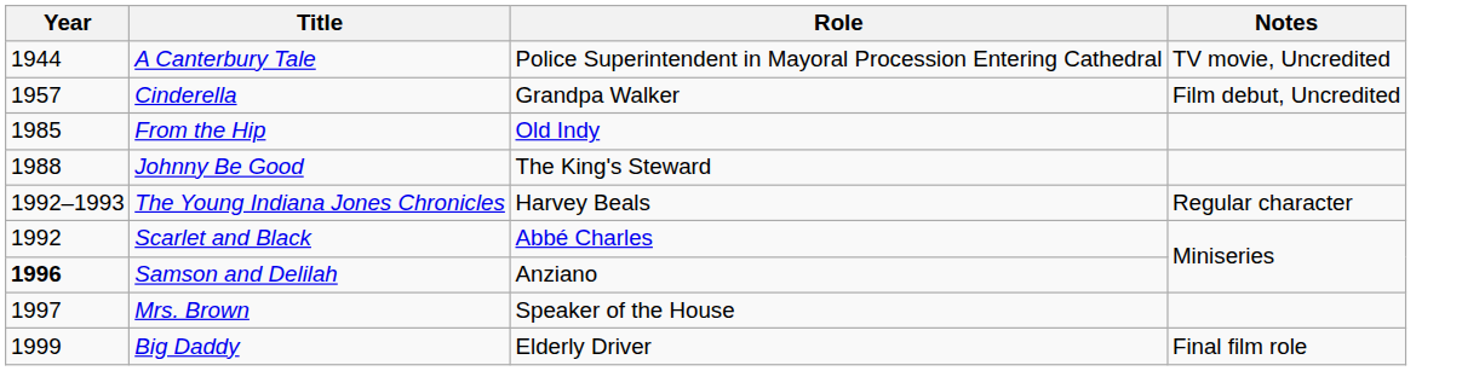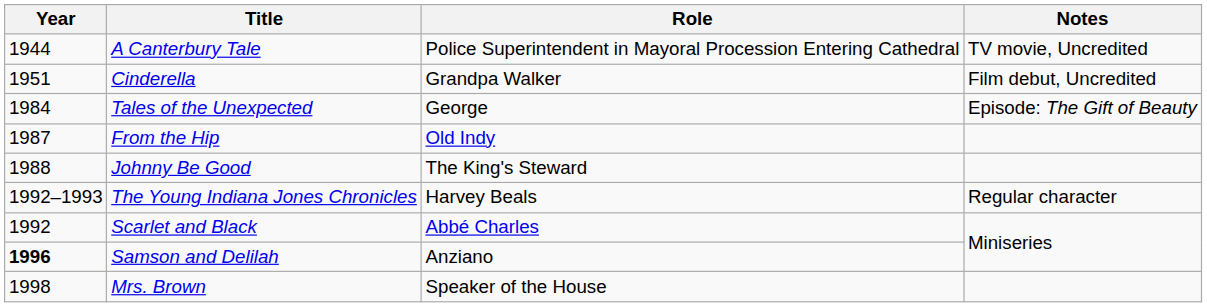 <table class="wikitable">
 <tr>
 <th>Year</th>
 <th>Title</th>
 <th>Role</th>
 <th>Notes</th>
 </tr>
 <tr>
 <td>1944</td>
 <td><em><a href='#'>A Canterbury Tale</a></em></td>
 <td>Police Superintendent in Mayoral Procession Entering Cathedral</td>
 <td>TV movie, Uncredited</td>
 </tr>
 <tr>
-<td>1957</td>
+<td>1951</td>
 <td><em><a href='#'>Cinderella</a></em></td>
 <td>Grandpa Walker</td>
 <td>Film debut, Uncredited</td>
 </tr>
 <tr>
-<td>1985</td>
+<td>1984</td>
+<td><em><a href='#'>Tales of the Unexpected</a></em></td>
+<td>George</td>
+<td>Episode: <em>The Gift of Beauty</em></td>
+</tr>
+<tr>
+<td>1987</td>
 <td><em><a href='#'>From the Hip</a></em></td>
 <td><a href='#'>Old Indy</a></td>
 <td></td>
 </tr>
 <tr>
 <td>1988</td>
 <td><em><a href='#'>Johnny Be Good</a></em></td>
 <td>The King's Steward</td>
 <td></td>
 </tr>
 <tr>
 <td>1992–1993</td>
 <td><em><a href='#'>The Young Indiana Jones Chronicles</a></em></td>
 <td>Harvey Beals</td>
 <td>Regular character</td>
 </tr>
 <tr>
 <td>1992</td>
 <td><em><a href='#'>Scarlet and Black</a></em></td>
 <td><a href='#'>Abbé Charles</a></td>
 <td rowspan="2">Miniseries</td>
 </tr>
 <tr>
 <td><strong>1996</strong></td>
 <td><em><a href='#'>Samson and Delilah</a></em></td>
 <td>Anziano</td>
 </tr>
 <tr>
-<td>1997</td>
+<td>1998</td>
 <td><em><a href='#'>Mrs. Brown</a></em></td>
 <td>Speaker of the House</td>
 <td></td>
 </tr>
-<tr>
-<td>1999</td>
-<td><em><a href='#'>Big Daddy</a></em></td>
-<td>Elderly Driver</td>
-<td>Final film role</td>
-</tr>
 </table>
